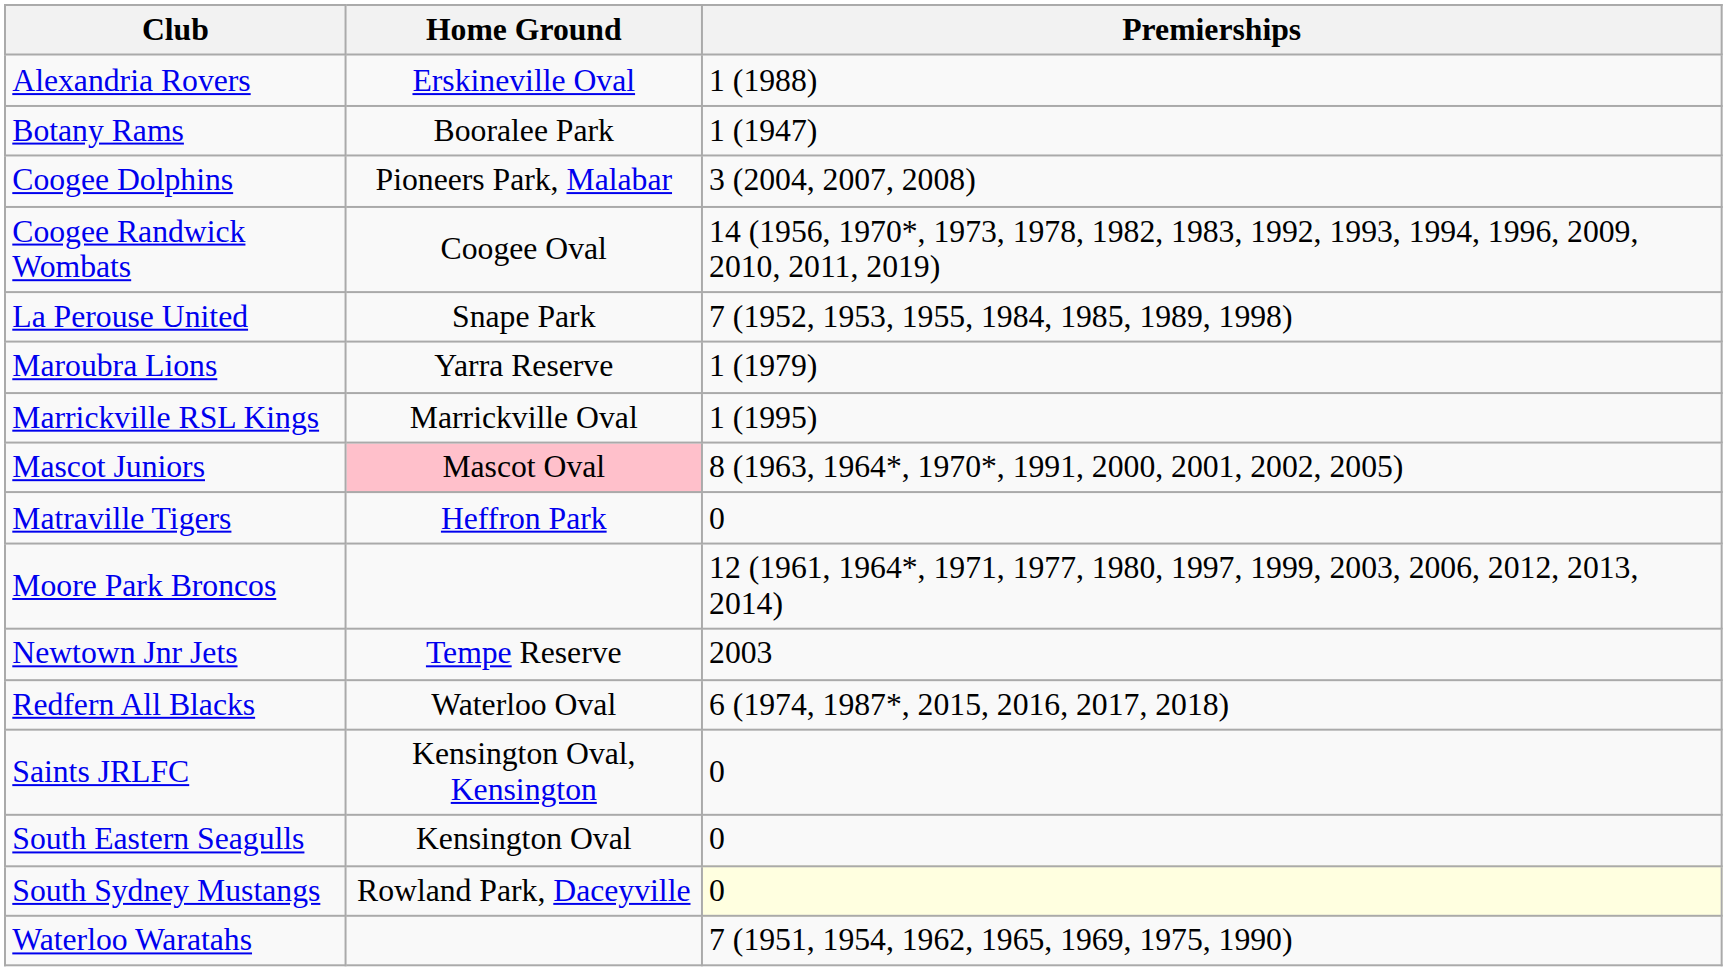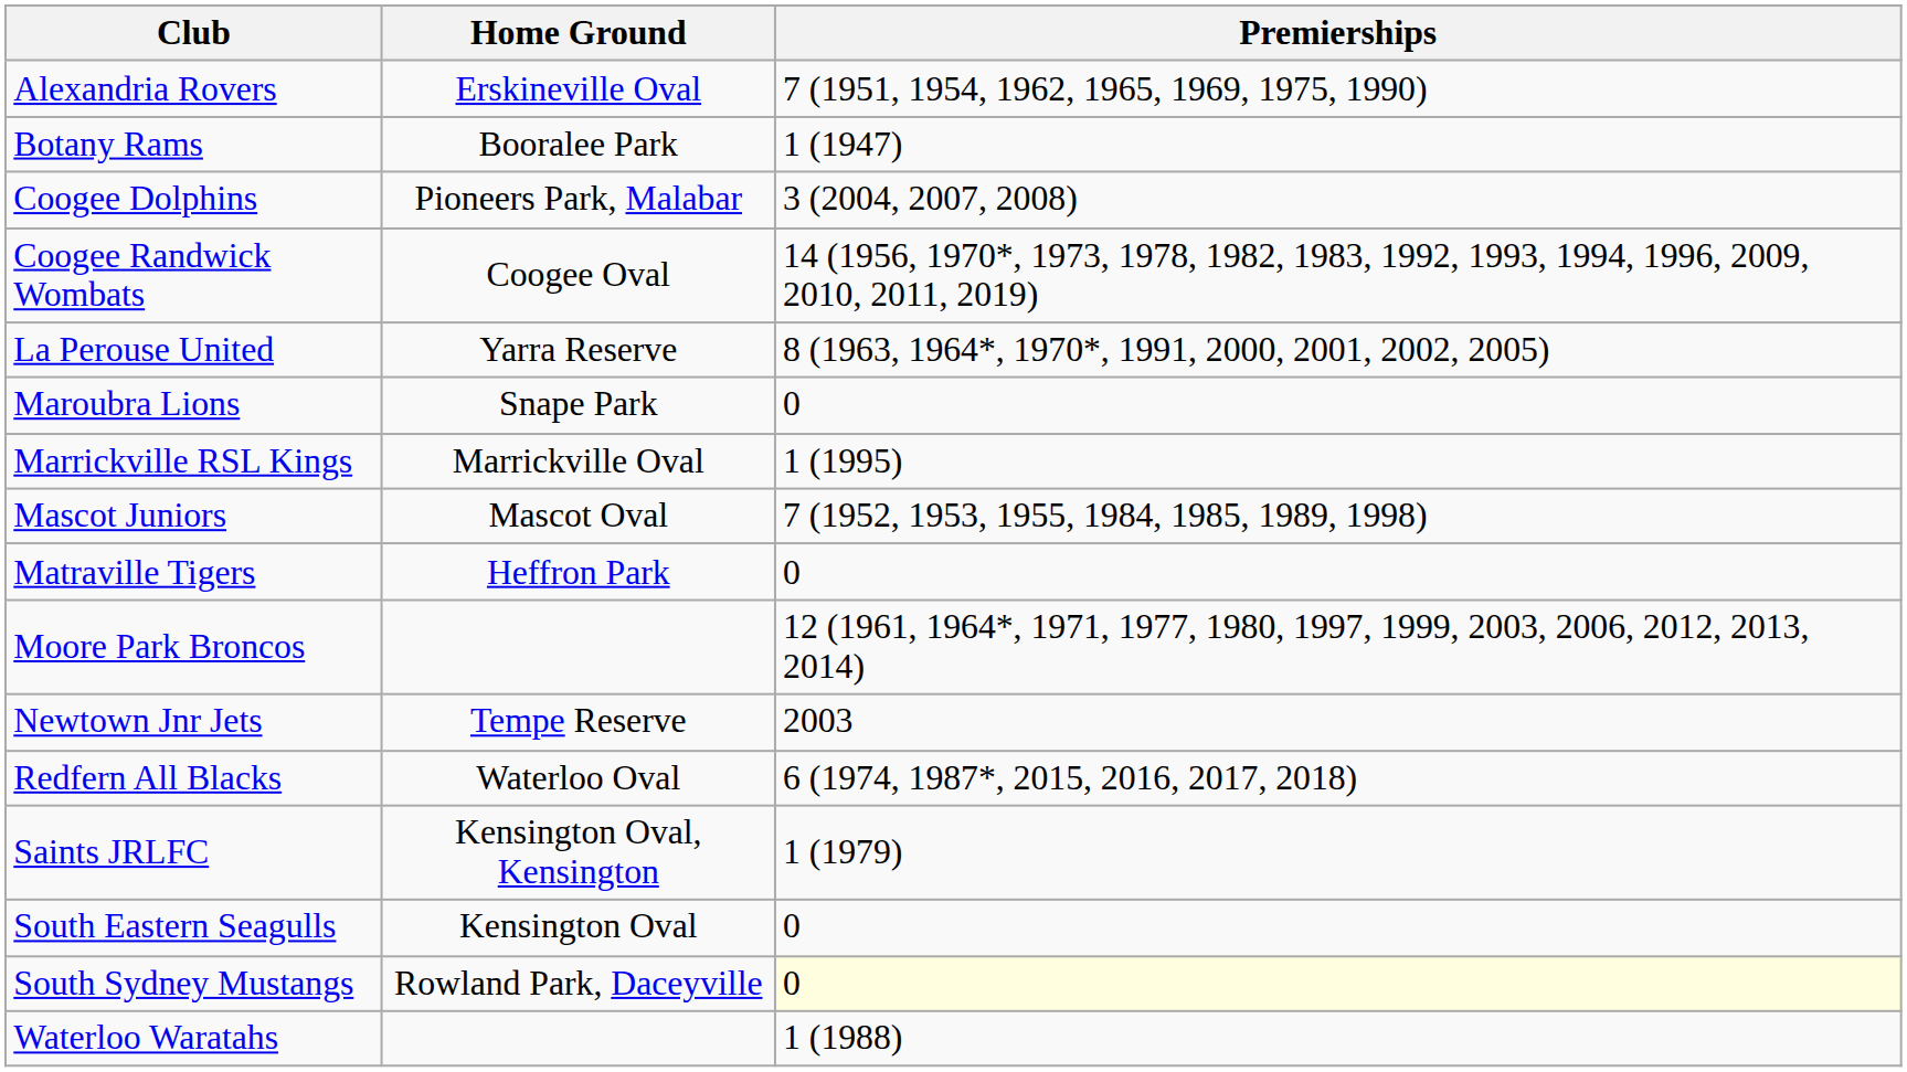 <table class="wikitable" style="text-align:center;">
 <tr>
 <th>Club</th>
 <th>Home Ground</th>
 <th>Premierships</th>
 </tr>
 <tr>
 <td style="text-align:left;"> <a href='#'>Alexandria Rovers</a></td>
 <td><a href='#'>Erskineville Oval</a></td>
-<td style="text-align:left;">1 (1988)</td>
+<td style="text-align:left;">7 (1951, 1954, 1962, 1965, 1969, 1975, 1990)</td>
 </tr>
 <tr>
 <td style="text-align:left;"> <a href='#'>Botany Rams</a></td>
 <td>Booralee Park</td>
 <td style="text-align:left;">1 (1947)</td>
 </tr>
 <tr>
 <td style="text-align:left;"> <a href='#'>Coogee Dolphins</a></td>
 <td>Pioneers Park, <a href='#'>Malabar</a></td>
 <td style="text-align:left;">3 (2004, 2007, 2008)</td>
 </tr>
 <tr>
 <td style="text-align:left;"> <a href='#'>Coogee Randwick Wombats</a></td>
 <td>Coogee Oval</td>
 <td style="text-align:left;">14 (1956, 1970*, 1973, 1978, 1982, 1983, 1992, 1993, 1994, 1996, 2009, 2010, 2011, 2019)</td>
 </tr>
 <tr>
 <td style="text-align:left;"> <a href='#'>La Perouse United</a></td>
-<td>Snape Park</td>
-<td style="text-align:left;">7 (1952, 1953, 1955, 1984, 1985, 1989, 1998)</td>
+<td>Yarra Reserve</td>
+<td style="text-align:left;">8 (1963, 1964*, 1970*, 1991, 2000, 2001, 2002, 2005)</td>
 </tr>
 <tr>
 <td style="text-align:left;"> <a href='#'>Maroubra Lions</a></td>
-<td>Yarra Reserve</td>
-<td style="text-align:left;">1 (1979)</td>
+<td>Snape Park</td>
+<td style="text-align:left;">0</td>
 </tr>
 <tr>
 <td style="text-align:left;"> <a href='#'>Marrickville RSL Kings</a></td>
 <td>Marrickville Oval</td>
 <td style="text-align:left;">1 (1995)</td>
 </tr>
 <tr>
 <td style="text-align:left;"> <a href='#'>Mascot Juniors</a></td>
-<td style="background: pink;">Mascot Oval</td>
-<td style="text-align:left;">8 (1963, 1964*, 1970*, 1991, 2000, 2001, 2002, 2005)</td>
+<td>Mascot Oval</td>
+<td style="text-align:left;">7 (1952, 1953, 1955, 1984, 1985, 1989, 1998)</td>
 </tr>
 <tr>
 <td style="text-align:left;"> <a href='#'>Matraville Tigers</a></td>
 <td><a href='#'>Heffron Park</a></td>
 <td style="text-align:left;">0</td>
 </tr>
 <tr>
 <td style="text-align:left;"> <a href='#'>Moore Park Broncos</a></td>
 <td></td>
 <td style="text-align:left;">12 (1961, 1964*, 1971, 1977, 1980, 1997, 1999, 2003, 2006, 2012, 2013, 2014)</td>
 </tr>
 <tr>
 <td style="text-align:left;"> <a href='#'>Newtown Jnr Jets</a></td>
 <td><a href='#'>Tempe</a> Reserve</td>
 <td style="text-align:left;">2003</td>
 </tr>
 <tr>
 <td style="text-align:left;"> <a href='#'>Redfern All Blacks</a></td>
 <td>Waterloo Oval</td>
 <td style="text-align:left;">6 (1974, 1987*, 2015, 2016, 2017, 2018)</td>
 </tr>
 <tr>
 <td style="text-align:left;"> <a href='#'>Saints JRLFC</a></td>
 <td>Kensington Oval, <a href='#'>Kensington</a></td>
-<td style="text-align:left;">0</td>
+<td style="text-align:left;">1 (1979)</td>
 </tr>
 <tr>
 <td style="text-align:left;"> <a href='#'>South Eastern Seagulls</a></td>
 <td>Kensington Oval</td>
 <td style="text-align:left;">0</td>
 </tr>
 <tr>
 <td style="text-align:left;"> <a href='#'>South Sydney Mustangs</a></td>
 <td>Rowland Park, <a href='#'>Daceyville</a></td>
 <td style="background: lightyellow; text-align:left;">0</td>
 </tr>
 <tr>
 <td style="text-align:left;"> <a href='#'>Waterloo Waratahs</a></td>
 <td></td>
-<td style="text-align:left;">7 (1951, 1954, 1962, 1965, 1969, 1975, 1990)</td>
+<td style="text-align:left;">1 (1988)</td>
 </tr>
 </table>
